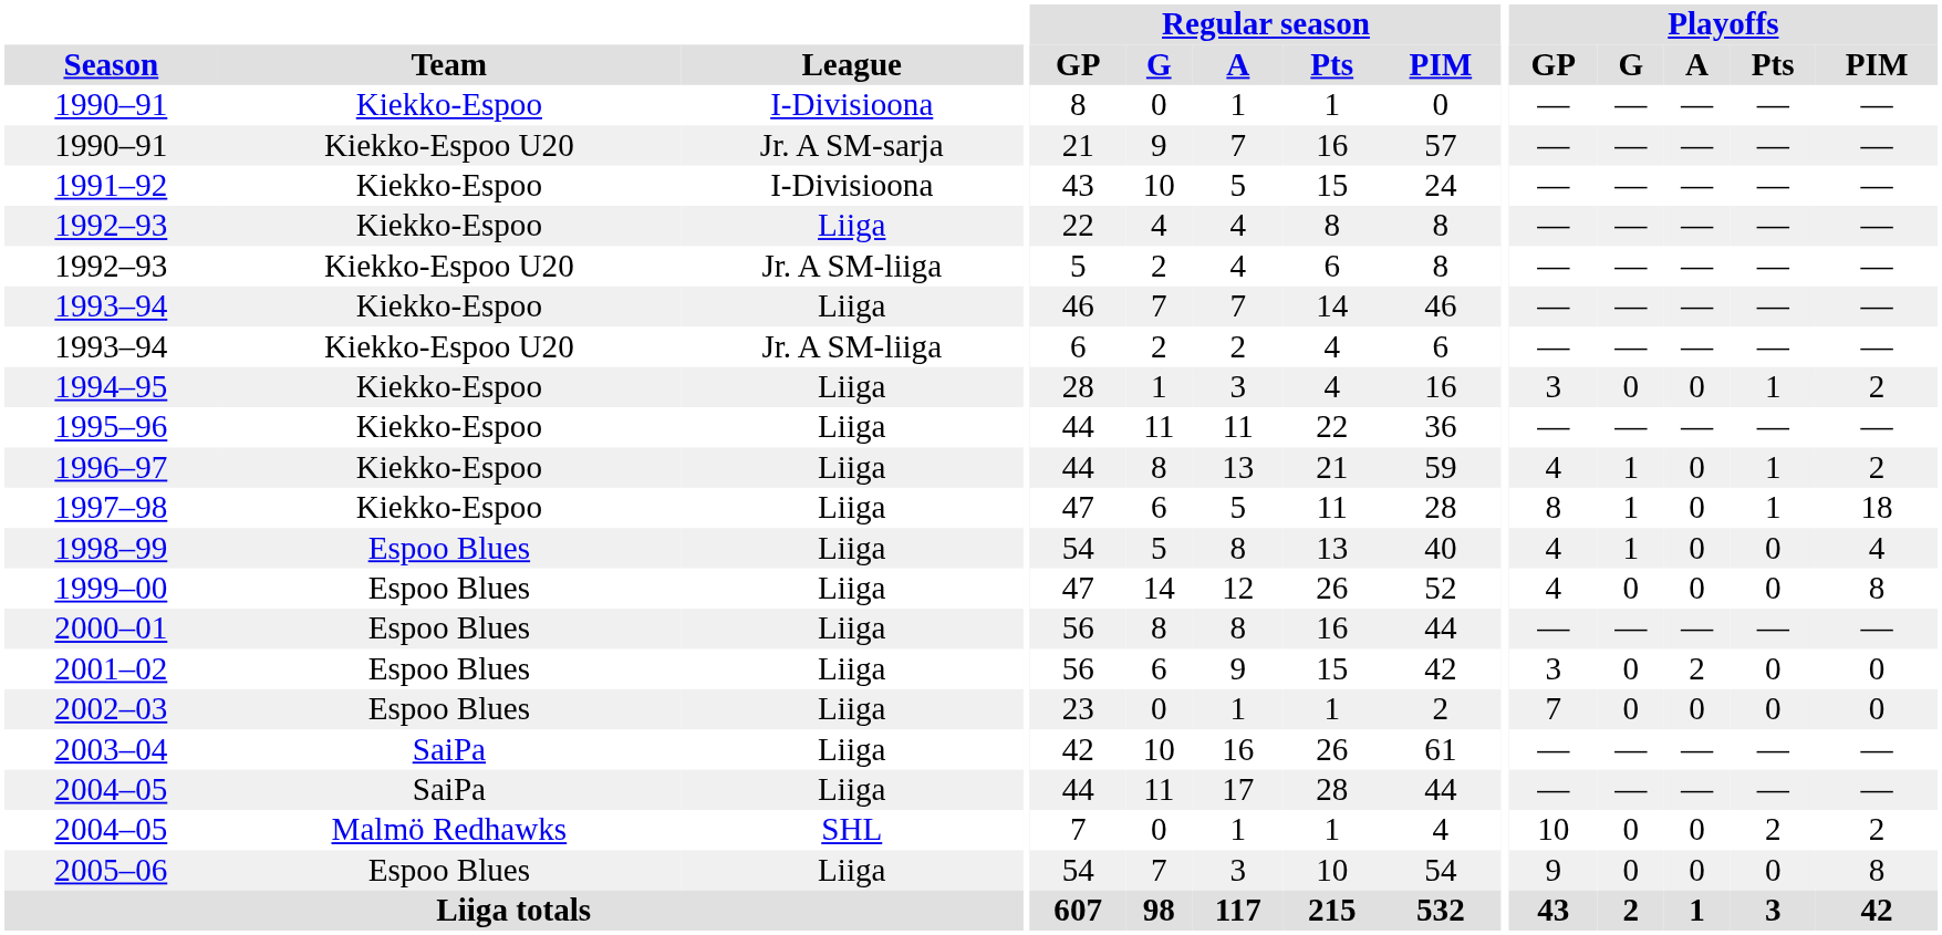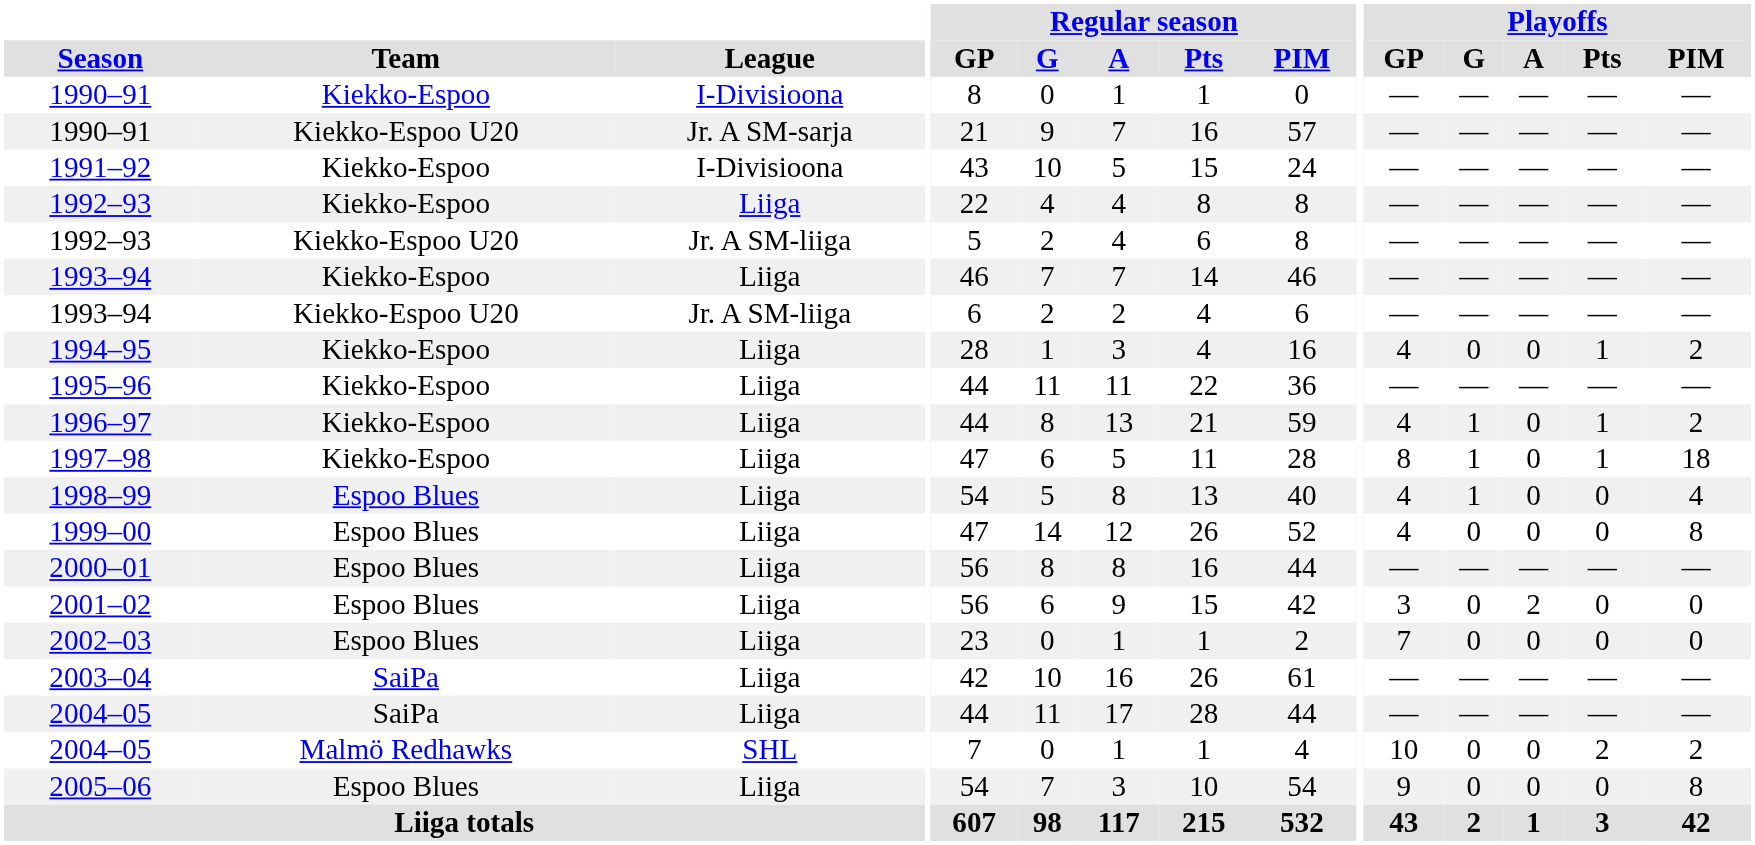 <table border="0" cellpadding="1" cellspacing="0" style="text-align:center; width:60em">
 <tr bgcolor="#e0e0e0">
 <th colspan="3" bgcolor="#ffffff"></th>
 <th rowspan="99" bgcolor="#ffffff"></th>
 <th colspan="5"><a href='#'>Regular season</a></th>
 <th rowspan="99" bgcolor="#ffffff"></th>
 <th colspan="5"><a href='#'>Playoffs</a></th>
 </tr>
 <tr bgcolor="#e0e0e0">
 <th><a href='#'>Season</a></th>
 <th>Team</th>
 <th>League</th>
 <th>GP</th>
 <th><a href='#'>G</a></th>
 <th><a href='#'>A</a></th>
 <th><a href='#'>Pts</a></th>
 <th><a href='#'>PIM</a></th>
 <th>GP</th>
 <th>G</th>
 <th>A</th>
 <th>Pts</th>
 <th>PIM</th>
 </tr>
 <tr>
 <td><a href='#'>1990–91</a></td>
 <td><a href='#'>Kiekko-Espoo</a></td>
 <td><a href='#'>I-Divisioona</a></td>
 <td>8</td>
 <td>0</td>
 <td>1</td>
 <td>1</td>
 <td>0</td>
 <td>—</td>
 <td>—</td>
 <td>—</td>
 <td>—</td>
 <td>—</td>
 </tr>
 <tr bgcolor="#f0f0f0">
 <td>1990–91</td>
 <td>Kiekko-Espoo U20</td>
 <td>Jr. A SM-sarja</td>
 <td>21</td>
 <td>9</td>
 <td>7</td>
 <td>16</td>
 <td>57</td>
 <td>—</td>
 <td>—</td>
 <td>—</td>
 <td>—</td>
 <td>—</td>
 </tr>
 <tr>
 <td><a href='#'>1991–92</a></td>
 <td>Kiekko-Espoo</td>
 <td>I-Divisioona</td>
 <td>43</td>
 <td>10</td>
 <td>5</td>
 <td>15</td>
 <td>24</td>
 <td>—</td>
 <td>—</td>
 <td>—</td>
 <td>—</td>
 <td>—</td>
 </tr>
 <tr bgcolor="#f0f0f0">
 <td><a href='#'>1992–93</a></td>
 <td>Kiekko-Espoo</td>
 <td><a href='#'>Liiga</a></td>
 <td>22</td>
 <td>4</td>
 <td>4</td>
 <td>8</td>
 <td>8</td>
 <td>—</td>
 <td>—</td>
 <td>—</td>
 <td>—</td>
 <td>—</td>
 </tr>
 <tr>
 <td>1992–93</td>
 <td>Kiekko-Espoo U20</td>
 <td>Jr. A SM-liiga</td>
 <td>5</td>
 <td>2</td>
 <td>4</td>
 <td>6</td>
 <td>8</td>
 <td>—</td>
 <td>—</td>
 <td>—</td>
 <td>—</td>
 <td>—</td>
 </tr>
 <tr bgcolor="#f0f0f0">
 <td><a href='#'>1993–94</a></td>
 <td>Kiekko-Espoo</td>
 <td>Liiga</td>
 <td>46</td>
 <td>7</td>
 <td>7</td>
 <td>14</td>
 <td>46</td>
 <td>—</td>
 <td>—</td>
 <td>—</td>
 <td>—</td>
 <td>—</td>
 </tr>
 <tr>
 <td>1993–94</td>
 <td>Kiekko-Espoo U20</td>
 <td>Jr. A SM-liiga</td>
 <td>6</td>
 <td>2</td>
 <td>2</td>
 <td>4</td>
 <td>6</td>
 <td>—</td>
 <td>—</td>
 <td>—</td>
 <td>—</td>
 <td>—</td>
 </tr>
 <tr bgcolor="#f0f0f0">
 <td><a href='#'>1994–95</a></td>
 <td>Kiekko-Espoo</td>
 <td>Liiga</td>
 <td>28</td>
 <td>1</td>
 <td>3</td>
 <td>4</td>
 <td>16</td>
-<td>3</td>
+<td>4</td>
 <td>0</td>
 <td>0</td>
 <td>1</td>
 <td>2</td>
 </tr>
 <tr>
 <td><a href='#'>1995–96</a></td>
 <td>Kiekko-Espoo</td>
 <td>Liiga</td>
 <td>44</td>
 <td>11</td>
 <td>11</td>
 <td>22</td>
 <td>36</td>
 <td>—</td>
 <td>—</td>
 <td>—</td>
 <td>—</td>
 <td>—</td>
 </tr>
 <tr bgcolor="#f0f0f0">
 <td><a href='#'>1996–97</a></td>
 <td>Kiekko-Espoo</td>
 <td>Liiga</td>
 <td>44</td>
 <td>8</td>
 <td>13</td>
 <td>21</td>
 <td>59</td>
 <td>4</td>
 <td>1</td>
 <td>0</td>
 <td>1</td>
 <td>2</td>
 </tr>
 <tr>
 <td><a href='#'>1997–98</a></td>
 <td>Kiekko-Espoo</td>
 <td>Liiga</td>
 <td>47</td>
 <td>6</td>
 <td>5</td>
 <td>11</td>
 <td>28</td>
 <td>8</td>
 <td>1</td>
 <td>0</td>
 <td>1</td>
 <td>18</td>
 </tr>
 <tr bgcolor="#f0f0f0">
 <td><a href='#'>1998–99</a></td>
 <td><a href='#'>Espoo Blues</a></td>
 <td>Liiga</td>
 <td>54</td>
 <td>5</td>
 <td>8</td>
 <td>13</td>
 <td>40</td>
 <td>4</td>
 <td>1</td>
 <td>0</td>
 <td>0</td>
 <td>4</td>
 </tr>
 <tr>
 <td><a href='#'>1999–00</a></td>
 <td>Espoo Blues</td>
 <td>Liiga</td>
 <td>47</td>
 <td>14</td>
 <td>12</td>
 <td>26</td>
 <td>52</td>
 <td>4</td>
 <td>0</td>
 <td>0</td>
 <td>0</td>
 <td>8</td>
 </tr>
 <tr bgcolor="#f0f0f0">
 <td><a href='#'>2000–01</a></td>
 <td>Espoo Blues</td>
 <td>Liiga</td>
 <td>56</td>
 <td>8</td>
 <td>8</td>
 <td>16</td>
 <td>44</td>
 <td>—</td>
 <td>—</td>
 <td>—</td>
 <td>—</td>
 <td>—</td>
 </tr>
 <tr>
 <td><a href='#'>2001–02</a></td>
 <td>Espoo Blues</td>
 <td>Liiga</td>
 <td>56</td>
 <td>6</td>
 <td>9</td>
 <td>15</td>
 <td>42</td>
 <td>3</td>
 <td>0</td>
 <td>2</td>
 <td>0</td>
 <td>0</td>
 </tr>
 <tr bgcolor="#f0f0f0">
 <td><a href='#'>2002–03</a></td>
 <td>Espoo Blues</td>
 <td>Liiga</td>
 <td>23</td>
 <td>0</td>
 <td>1</td>
 <td>1</td>
 <td>2</td>
 <td>7</td>
 <td>0</td>
 <td>0</td>
 <td>0</td>
 <td>0</td>
 </tr>
 <tr>
 <td><a href='#'>2003–04</a></td>
 <td><a href='#'>SaiPa</a></td>
 <td>Liiga</td>
 <td>42</td>
 <td>10</td>
 <td>16</td>
 <td>26</td>
 <td>61</td>
 <td>—</td>
 <td>—</td>
 <td>—</td>
 <td>—</td>
 <td>—</td>
 </tr>
 <tr bgcolor="#f0f0f0">
 <td><a href='#'>2004–05</a></td>
 <td>SaiPa</td>
 <td>Liiga</td>
 <td>44</td>
 <td>11</td>
 <td>17</td>
 <td>28</td>
 <td>44</td>
 <td>—</td>
 <td>—</td>
 <td>—</td>
 <td>—</td>
 <td>—</td>
 </tr>
 <tr>
 <td><a href='#'>2004–05</a></td>
 <td><a href='#'>Malmö Redhawks</a></td>
 <td><a href='#'>SHL</a></td>
 <td>7</td>
 <td>0</td>
 <td>1</td>
 <td>1</td>
 <td>4</td>
 <td>10</td>
 <td>0</td>
 <td>0</td>
 <td>2</td>
 <td>2</td>
 </tr>
 <tr bgcolor="#f0f0f0">
 <td><a href='#'>2005–06</a></td>
 <td>Espoo Blues</td>
 <td>Liiga</td>
 <td>54</td>
 <td>7</td>
 <td>3</td>
 <td>10</td>
 <td>54</td>
 <td>9</td>
 <td>0</td>
 <td>0</td>
 <td>0</td>
 <td>8</td>
 </tr>
 <tr>
 </tr>
 <tr ALIGN="center" bgcolor="#e0e0e0">
 <th colspan="3">Liiga totals</th>
 <th ALIGN="center">607</th>
 <th ALIGN="center">98</th>
 <th ALIGN="center">117</th>
 <th ALIGN="center">215</th>
 <th ALIGN="center">532</th>
 <th ALIGN="center">43</th>
 <th ALIGN="center">2</th>
 <th ALIGN="center">1</th>
 <th ALIGN="center">3</th>
 <th ALIGN="center">42</th>
 </tr>
 </table>
